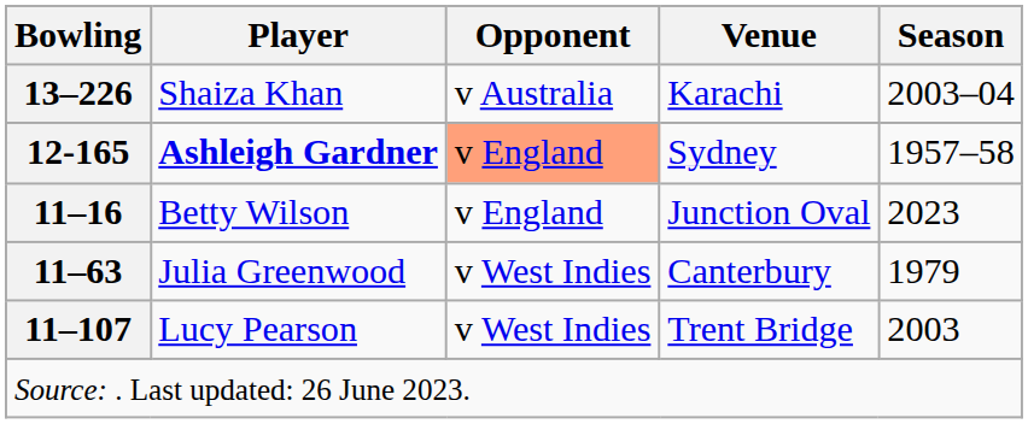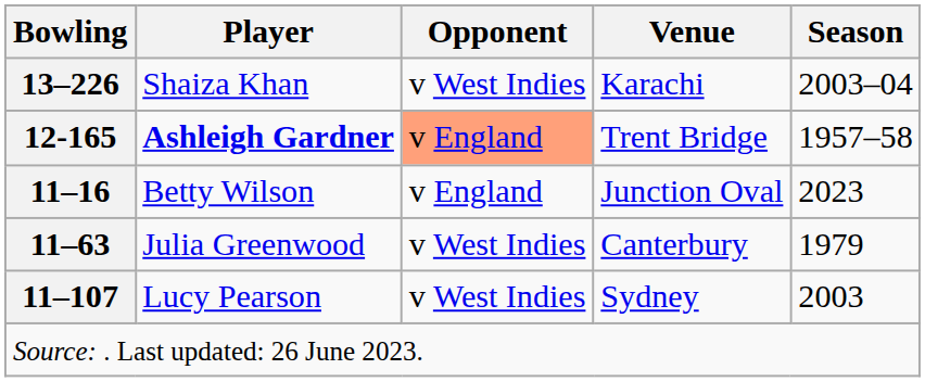 <table class="wikitable" style="font-size:97%;">
 <tr>
 <th>Bowling</th>
 <th>Player</th>
 <th>Opponent</th>
 <th>Venue</th>
 <th>Season</th>
 </tr>
 <tr>
 <th>13–226</th>
 <td> <a href='#'>Shaiza Khan</a></td>
-<td>v <a href='#'>Australia</a></td>
+<td>v <a href='#'>West Indies</a></td>
 <td><a href='#'>Karachi</a></td>
 <td>2003–04</td>
 </tr>
 <tr>
 <th>12-165</th>
 <td> <strong><a href='#'>Ashleigh Gardner</a></strong></td>
 <td style="background: lightsalmon;">v <a href='#'>England</a></td>
-<td><a href='#'>Sydney</a></td>
+<td><a href='#'>Trent Bridge</a></td>
 <td>1957–58</td>
 </tr>
 <tr>
 <th>11–16</th>
 <td> <a href='#'>Betty Wilson</a></td>
 <td>v <a href='#'>England</a></td>
 <td><a href='#'>Junction Oval</a></td>
 <td>2023</td>
 </tr>
 <tr>
 <th>11–63</th>
 <td> <a href='#'>Julia Greenwood</a></td>
 <td>v <a href='#'>West Indies</a></td>
 <td><a href='#'>Canterbury</a></td>
 <td>1979</td>
 </tr>
 <tr>
 <th>11–107</th>
 <td> <a href='#'>Lucy Pearson</a></td>
 <td>v <a href='#'>West Indies</a></td>
-<td><a href='#'>Trent Bridge</a></td>
+<td><a href='#'>Sydney</a></td>
 <td>2003</td>
 </tr>
 <tr>
 <td colspan="6"><small><em>Source: </em>. Last updated: 26 June 2023.</small></td>
 </tr>
 </table>
